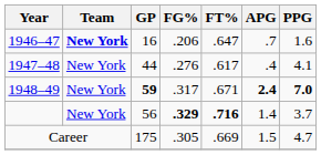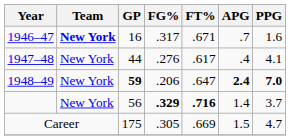 <table class="wikitable sortable" style="font-size:95%; text-align:right;">
 <tr>
 <th>Year</th>
 <th>Team</th>
 <th>GP</th>
 <th>FG%</th>
 <th>FT%</th>
 <th>APG</th>
 <th>PPG</th>
 </tr>
 <tr>
 <td style="text-align:left;"><a href='#'>1946–47</a></td>
 <td style="text-align:left;"><strong><a href='#'>New York</a></strong></td>
 <td>16</td>
-<td>.206</td>
-<td>.647</td>
+<td>.317</td>
+<td>.671</td>
 <td>.7</td>
 <td>1.6</td>
 </tr>
 <tr>
 <td style="text-align:left;"><a href='#'>1947–48</a></td>
 <td style="text-align:left;"><a href='#'>New York</a></td>
 <td>44</td>
 <td>.276</td>
 <td>.617</td>
 <td>.4</td>
 <td>4.1</td>
 </tr>
 <tr>
 <td style="text-align:left;"><a href='#'>1948–49</a></td>
 <td style="text-align:left;"><a href='#'>New York</a></td>
 <td><strong>59</strong></td>
-<td>.317</td>
-<td>.671</td>
+<td>.206</td>
+<td>.647</td>
 <td><strong>2.4</strong></td>
 <td><strong>7.0</strong></td>
 </tr>
 <tr>
 <td style="text-align:left;"></td>
 <td style="text-align:left;"><a href='#'>New York</a></td>
 <td>56</td>
 <td><strong>.329</strong></td>
 <td><strong>.716</strong></td>
 <td>1.4</td>
 <td>3.7</td>
 </tr>
 <tr>
 <td style="text-align:center;" colspan="2">Career</td>
 <td>175</td>
 <td>.305</td>
 <td>.669</td>
 <td>1.5</td>
 <td>4.7</td>
 </tr>
 <tr>
 </tr>
 </table>
